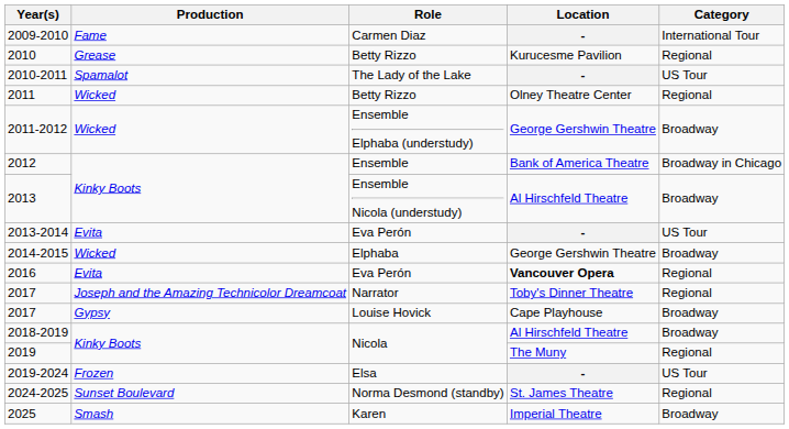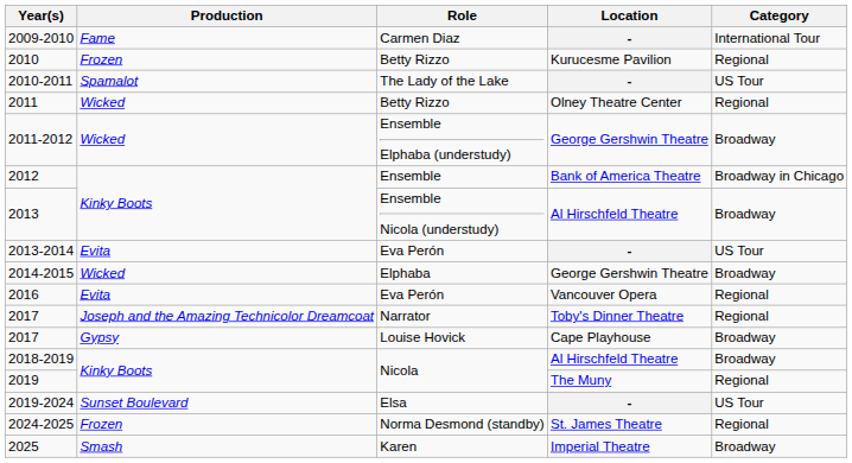 <table class="wikitable">
 <tr>
 <th>Year(s)</th>
 <th>Production</th>
 <th>Role</th>
 <th>Location</th>
 <th>Category</th>
 </tr>
 <tr>
 <td>2009-2010</td>
 <td><em><a href='#'>Fame</a></em></td>
 <td>Carmen Diaz</td>
 <th>-</th>
 <td>International Tour</td>
 </tr>
 <tr>
 <td>2010</td>
-<td><em><a href='#'>Grease</a></em></td>
+<td><em><a href='#'>Frozen</a></em></td>
 <td>Betty Rizzo</td>
 <td>Kurucesme Pavilion</td>
 <td>Regional</td>
 </tr>
 <tr>
 <td>2010-2011</td>
 <td><em><a href='#'>Spamalot</a></em></td>
 <td>The Lady of the Lake</td>
 <th>-</th>
 <td>US Tour</td>
 </tr>
 <tr>
 <td>2011</td>
 <td><em><a href='#'>Wicked</a></em></td>
 <td>Betty Rizzo</td>
 <td>Olney Theatre Center</td>
 <td>Regional</td>
 </tr>
 <tr>
 <td>2011-2012</td>
 <td><em><a href='#'>Wicked</a></em></td>
 <td>Ensemble<hr>Elphaba (understudy)</td>
 <td><a href='#'>George Gershwin Theatre</a></td>
 <td>Broadway</td>
 </tr>
 <tr>
 <td>2012</td>
 <td rowspan="2"><em><a href='#'>Kinky Boots</a></em></td>
 <td>Ensemble</td>
 <td><a href='#'>Bank of America Theatre</a></td>
 <td>Broadway in Chicago</td>
 </tr>
 <tr>
 <td>2013</td>
 <td>Ensemble<hr>Nicola (understudy)</td>
 <td><a href='#'>Al Hirschfeld Theatre</a></td>
 <td>Broadway</td>
 </tr>
 <tr>
 <td>2013-2014</td>
 <td><em><a href='#'>Evita</a></em></td>
 <td>Eva Perón</td>
 <th>-</th>
 <td>US Tour</td>
 </tr>
 <tr>
 <td>2014-2015</td>
 <td><em><a href='#'>Wicked</a></em></td>
 <td>Elphaba</td>
 <td>George Gershwin Theatre</td>
 <td>Broadway</td>
 </tr>
 <tr>
 <td>2016</td>
 <td><em><a href='#'>Evita</a></em></td>
 <td>Eva Perón</td>
-<td><strong>Vancouver Opera</strong></td>
+<td>Vancouver Opera</td>
 <td>Regional</td>
 </tr>
 <tr>
 <td>2017</td>
 <td><em><a href='#'>Joseph and the Amazing Technicolor Dreamcoat</a></em></td>
 <td>Narrator</td>
 <td><a href='#'>Toby's Dinner Theatre</a></td>
 <td>Regional</td>
 </tr>
 <tr>
 <td>2017</td>
 <td><em><a href='#'>Gypsy</a></em></td>
 <td>Louise Hovick</td>
 <td>Cape Playhouse</td>
 <td>Broadway</td>
 </tr>
 <tr>
 <td>2018-2019</td>
 <td rowspan="2"><em><a href='#'>Kinky Boots</a></em></td>
 <td rowspan="2">Nicola</td>
 <td><a href='#'>Al Hirschfeld Theatre</a></td>
 <td>Broadway</td>
 </tr>
 <tr>
 <td>2019</td>
 <td><a href='#'>The Muny</a></td>
 <td>Regional</td>
 </tr>
 <tr>
 <td>2019-2024</td>
-<td><em><a href='#'>Frozen</a></em></td>
+<td><a href='#'><em>Sunset Boulevard</em></a></td>
 <td>Elsa</td>
 <th>-</th>
 <td>US Tour</td>
 </tr>
 <tr>
 <td>2024-2025</td>
-<td><a href='#'><em>Sunset Boulevard</em></a></td>
+<td><em><a href='#'>Frozen</a></em></td>
 <td>Norma Desmond (standby)</td>
 <td><a href='#'>St. James Theatre</a></td>
 <td>Regional</td>
 </tr>
 <tr>
 <td>2025</td>
 <td><em><a href='#'>Smash</a></em></td>
 <td>Karen</td>
 <td><a href='#'>Imperial Theatre</a></td>
 <td>Broadway</td>
 </tr>
 </table>
